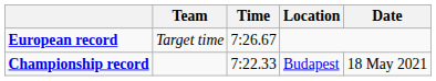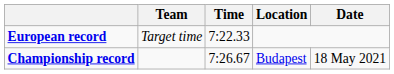 <table class=wikitable>
 <tr>
 <th></th>
 <th>Team</th>
 <th>Time</th>
 <th>Location</th>
 <th>Date</th>
 </tr>
 <tr>
 <td><strong><a href='#'>European record</a></strong></td>
 <td><em>Target time</em></td>
-<td>7:26.67</td>
+<td>7:22.33</td>
 <td colspan=2></td>
 </tr>
 <tr>
 <td><strong><a href='#'>Championship record</a></strong></td>
 <td></td>
-<td>7:22.33</td>
+<td>7:26.67</td>
 <td><a href='#'>Budapest</a></td>
 <td>18 May 2021</td>
 </tr>
 </table>
